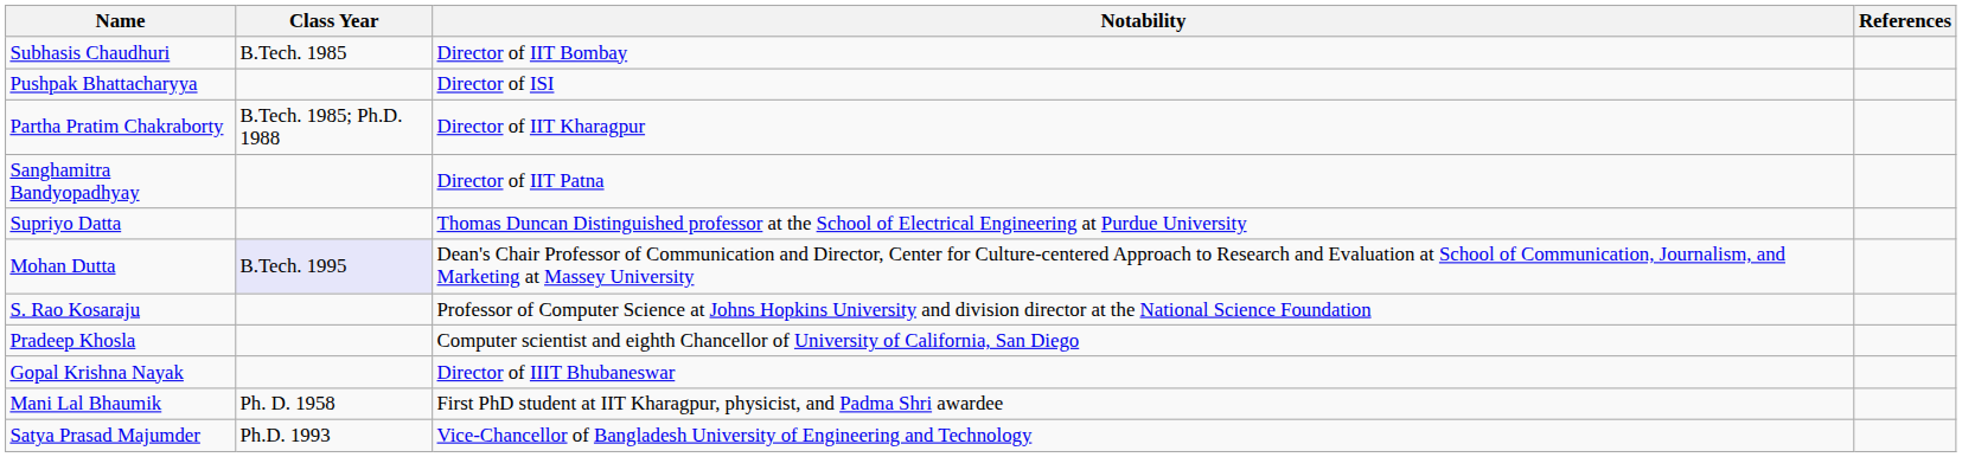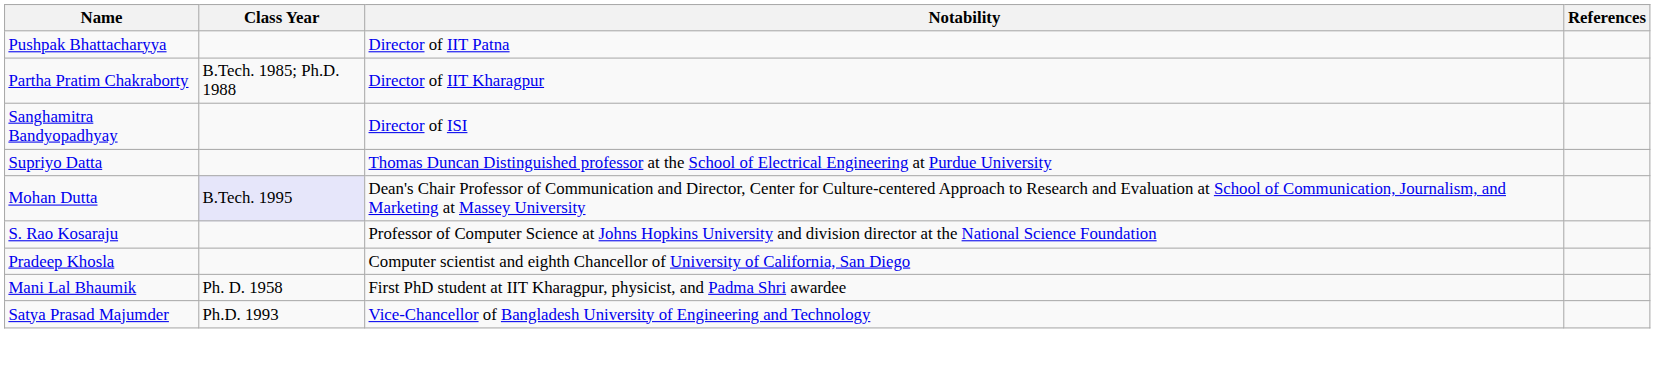 <table class="wikitable">
 <tr>
 <th>Name</th>
 <th>Class Year</th>
 <th>Notability</th>
 <th>References</th>
 </tr>
 <tr>
-<td><a href='#'>Subhasis Chaudhuri</a></td>
-<td>B.Tech. 1985</td>
-<td><a href='#'>Director</a> of <a href='#'>IIT Bombay</a></td>
-<td></td>
-</tr>
-<tr>
 <td><a href='#'>Pushpak Bhattacharyya</a></td>
 <td></td>
-<td><a href='#'>Director</a> of <a href='#'>ISI</a></td>
+<td><a href='#'>Director</a> of <a href='#'>IIT Patna</a></td>
 <td></td>
 </tr>
 <tr>
 <td><a href='#'>Partha Pratim Chakraborty</a></td>
 <td>B.Tech. 1985; Ph.D. 1988</td>
 <td><a href='#'>Director</a> of <a href='#'>IIT Kharagpur</a></td>
 <td></td>
 </tr>
 <tr>
 <td><a href='#'>Sanghamitra Bandyopadhyay</a></td>
 <td></td>
-<td><a href='#'>Director</a> of <a href='#'>IIT Patna</a></td>
+<td><a href='#'>Director</a> of <a href='#'>ISI</a></td>
 <td></td>
 </tr>
 <tr>
 <td><a href='#'>Supriyo Datta</a></td>
 <td></td>
 <td><a href='#'>Thomas Duncan Distinguished professor</a> at the <a href='#'>School of Electrical Engineering</a> at <a href='#'>Purdue University</a></td>
 <td></td>
 </tr>
 <tr>
 <td><a href='#'>Mohan Dutta</a></td>
 <td style="background: lavender;">B.Tech. 1995</td>
 <td>Dean's Chair Professor of Communication and Director, Center for Culture-centered Approach to Research and Evaluation  at <a href='#'>School of Communication, Journalism, and Marketing</a> at <a href='#'>Massey University</a></td>
 <td></td>
 </tr>
 <tr>
 <td><a href='#'>S. Rao Kosaraju</a></td>
 <td></td>
 <td>Professor of Computer Science at <a href='#'>Johns Hopkins University</a> and division director at the <a href='#'>National Science Foundation</a></td>
 <td></td>
 </tr>
 <tr>
 <td><a href='#'>Pradeep Khosla</a></td>
 <td></td>
 <td>Computer scientist and eighth Chancellor of <a href='#'>University of California, San Diego</a></td>
 <td></td>
 </tr>
 <tr>
-<td><a href='#'>Gopal Krishna Nayak</a></td>
-<td></td>
-<td><a href='#'>Director</a> of <a href='#'>IIIT Bhubaneswar</a></td>
-<td></td>
-</tr>
-<tr>
 <td><a href='#'>Mani Lal Bhaumik</a></td>
 <td>Ph. D. 1958</td>
 <td>First PhD student at IIT Kharagpur, physicist, and <a href='#'>Padma Shri</a> awardee</td>
 <td></td>
 </tr>
 <tr>
 <td><a href='#'>Satya Prasad Majumder</a></td>
 <td>Ph.D. 1993</td>
 <td><a href='#'>Vice-Chancellor</a> of <a href='#'>Bangladesh University of Engineering and Technology</a></td>
 <td></td>
 </tr>
 </table>
